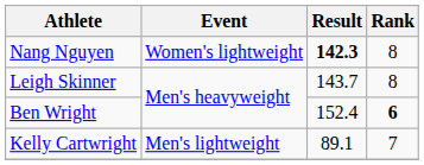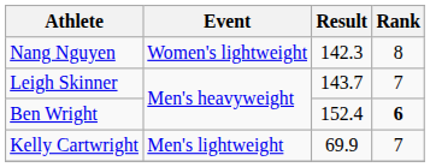 <table class=wikitable style=font-size:90%;text-align:center>
 <tr>
 <th>Athlete</th>
 <th>Event</th>
 <th>Result</th>
 <th>Rank</th>
 </tr>
 <tr>
 <td align=left><a href='#'>Nang Nguyen</a></td>
 <td align=left><a href='#'>Women's lightweight</a></td>
-<td><strong>142.3</strong></td>
+<td>142.3</td>
 <td>8</td>
 </tr>
 <tr>
 <td align=left><a href='#'>Leigh Skinner</a></td>
 <td align=left rowspan=2><a href='#'>Men's heavyweight</a></td>
 <td>143.7</td>
-<td>8</td>
+<td>7</td>
 </tr>
 <tr>
 <td align=left><a href='#'>Ben Wright</a></td>
 <td>152.4</td>
 <td><strong>6</strong></td>
 </tr>
 <tr>
 <td align=left><a href='#'>Kelly Cartwright</a></td>
 <td align=left><a href='#'>Men's lightweight</a></td>
-<td>89.1</td>
+<td>69.9</td>
 <td>7</td>
 </tr>
 <tr>
 </tr>
 </table>
